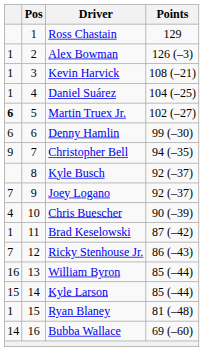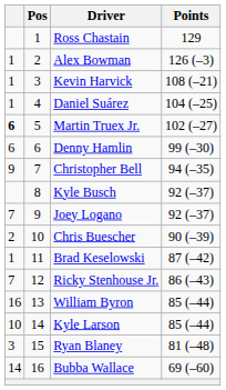 <table class="wikitable" style="font-size: 95%;">
 <tr>
 <th></th>
 <th>Pos</th>
 <th>Driver</th>
 <th>Points</th>
 </tr>
 <tr>
 <td align="left"></td>
 <td style="text-align:center;">1</td>
 <td><a href='#'>Ross Chastain</a></td>
 <td style="text-align:center;">129</td>
 </tr>
 <tr>
 <td align="left"> 1</td>
 <td style="text-align:center;">2</td>
 <td><a href='#'>Alex Bowman</a></td>
 <td style="text-align:center;">126 (–3)</td>
 </tr>
 <tr>
 <td align="left"> 1</td>
 <td style="text-align:center;">3</td>
 <td><a href='#'>Kevin Harvick</a></td>
 <td style="text-align:center;">108 (–21)</td>
 </tr>
 <tr>
 <td align="left"> 1</td>
 <td style="text-align:center;">4</td>
 <td><a href='#'>Daniel Suárez</a></td>
 <td style="text-align:center;">104 (–25)</td>
 </tr>
 <tr>
 <td align="left"><strong> 6</strong></td>
 <td style="text-align:center;">5</td>
 <td><a href='#'>Martin Truex Jr.</a></td>
 <td style="text-align:center;">102 (–27)</td>
 </tr>
 <tr>
 <td align="left"> 6</td>
 <td style="text-align:center;">6</td>
 <td><a href='#'>Denny Hamlin</a></td>
 <td style="text-align:center;">99 (–30)</td>
 </tr>
 <tr>
 <td align="left"> 9</td>
 <td style="text-align:center;">7</td>
 <td><a href='#'>Christopher Bell</a></td>
 <td style="text-align:center;">94 (–35)</td>
 </tr>
 <tr>
 <td align="left"></td>
 <td style="text-align:center;">8</td>
 <td><a href='#'>Kyle Busch</a></td>
 <td style="text-align:center;">92 (–37)</td>
 </tr>
 <tr>
 <td align="left"> 7</td>
 <td style="text-align:center;">9</td>
 <td><a href='#'>Joey Logano</a></td>
 <td style="text-align:center;">92 (–37)</td>
 </tr>
 <tr>
-<td align="left"> 4</td>
+<td align="left"> 2</td>
 <td style="text-align:center;">10</td>
 <td><a href='#'>Chris Buescher</a></td>
 <td style="text-align:center;">90 (–39)</td>
 </tr>
 <tr>
 <td align="left"> 1</td>
 <td style="text-align:center;">11</td>
 <td><a href='#'>Brad Keselowski</a></td>
 <td style="text-align:center;">87 (–42)</td>
 </tr>
 <tr>
 <td align="left"> 7</td>
 <td style="text-align:center;">12</td>
 <td><a href='#'>Ricky Stenhouse Jr.</a></td>
 <td style="text-align:center;">86 (–43)</td>
 </tr>
 <tr>
 <td align="left"> 16</td>
 <td style="text-align:center;">13</td>
 <td><a href='#'>William Byron</a></td>
 <td style="text-align:center;">85 (–44)</td>
 </tr>
 <tr>
-<td align="left"> 15</td>
+<td align="left"> 10</td>
 <td style="text-align:center;">14</td>
 <td><a href='#'>Kyle Larson</a></td>
 <td style="text-align:center;">85 (–44)</td>
 </tr>
 <tr>
-<td align="left"> 1</td>
+<td align="left"> 3</td>
 <td style="text-align:center;">15</td>
 <td><a href='#'>Ryan Blaney</a></td>
 <td style="text-align:center;">81 (–48)</td>
 </tr>
 <tr>
 <td align="left"> 14</td>
 <td style="text-align:center;">16</td>
 <td><a href='#'>Bubba Wallace</a></td>
 <td style="text-align:center;">69 (–60)</td>
 </tr>
 <tr class="sortbottom">
 <th colspan="9"></th>
 </tr>
 </table>
